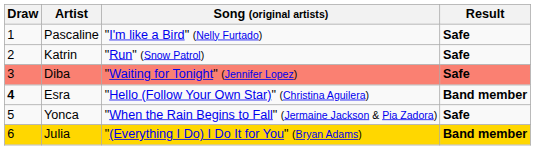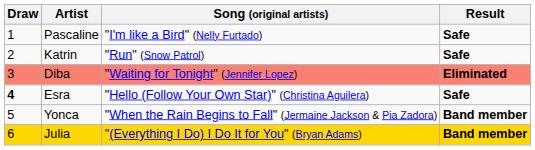 <table class="wikitable">
 <tr>
 <th>Draw</th>
 <th>Artist</th>
 <th>Song <small>(original artists)</small></th>
 <th>Result</th>
 </tr>
 <tr>
 <td>1</td>
 <td>Pascaline</td>
 <td>"<a href='#'>I'm like a Bird</a>" <small>(<a href='#'>Nelly Furtado</a>)</small></td>
 <td><strong>Safe</strong></td>
 </tr>
 <tr>
 <td>2</td>
 <td>Katrin</td>
 <td>"<a href='#'>Run</a>" <small>(<a href='#'>Snow Patrol</a>)</small></td>
 <td><strong>Safe</strong></td>
 </tr>
 <tr bgcolor="#FA8072">
 <td>3</td>
 <td>Diba</td>
 <td>"<a href='#'>Waiting for Tonight</a>" <small>(<a href='#'>Jennifer Lopez</a>)</small></td>
-<td><strong>Safe</strong></td>
+<td><strong>Eliminated</strong></td>
 </tr>
 <tr>
 <td><strong>4</strong></td>
 <td>Esra</td>
 <td>"<a href='#'>Hello (Follow Your Own Star)</a>" <small>(<a href='#'>Christina Aguilera</a>)</small></td>
-<td><strong>Band member</strong></td>
+<td><strong>Safe</strong></td>
 </tr>
 <tr>
 <td>5</td>
 <td>Yonca</td>
 <td>"<a href='#'>When the Rain Begins to Fall</a>" <small>(<a href='#'>Jermaine Jackson</a> & <a href='#'>Pia Zadora</a>)</small></td>
-<td><strong>Safe</strong></td>
+<td><strong>Band member</strong></td>
 </tr>
 <tr bgcolor="gold">
 <td>6</td>
 <td>Julia</td>
 <td>"<a href='#'>(Everything I Do) I Do It for You</a>" <small>(<a href='#'>Bryan Adams</a>)</small></td>
 <td><strong>Band member</strong></td>
 </tr>
 </table>
